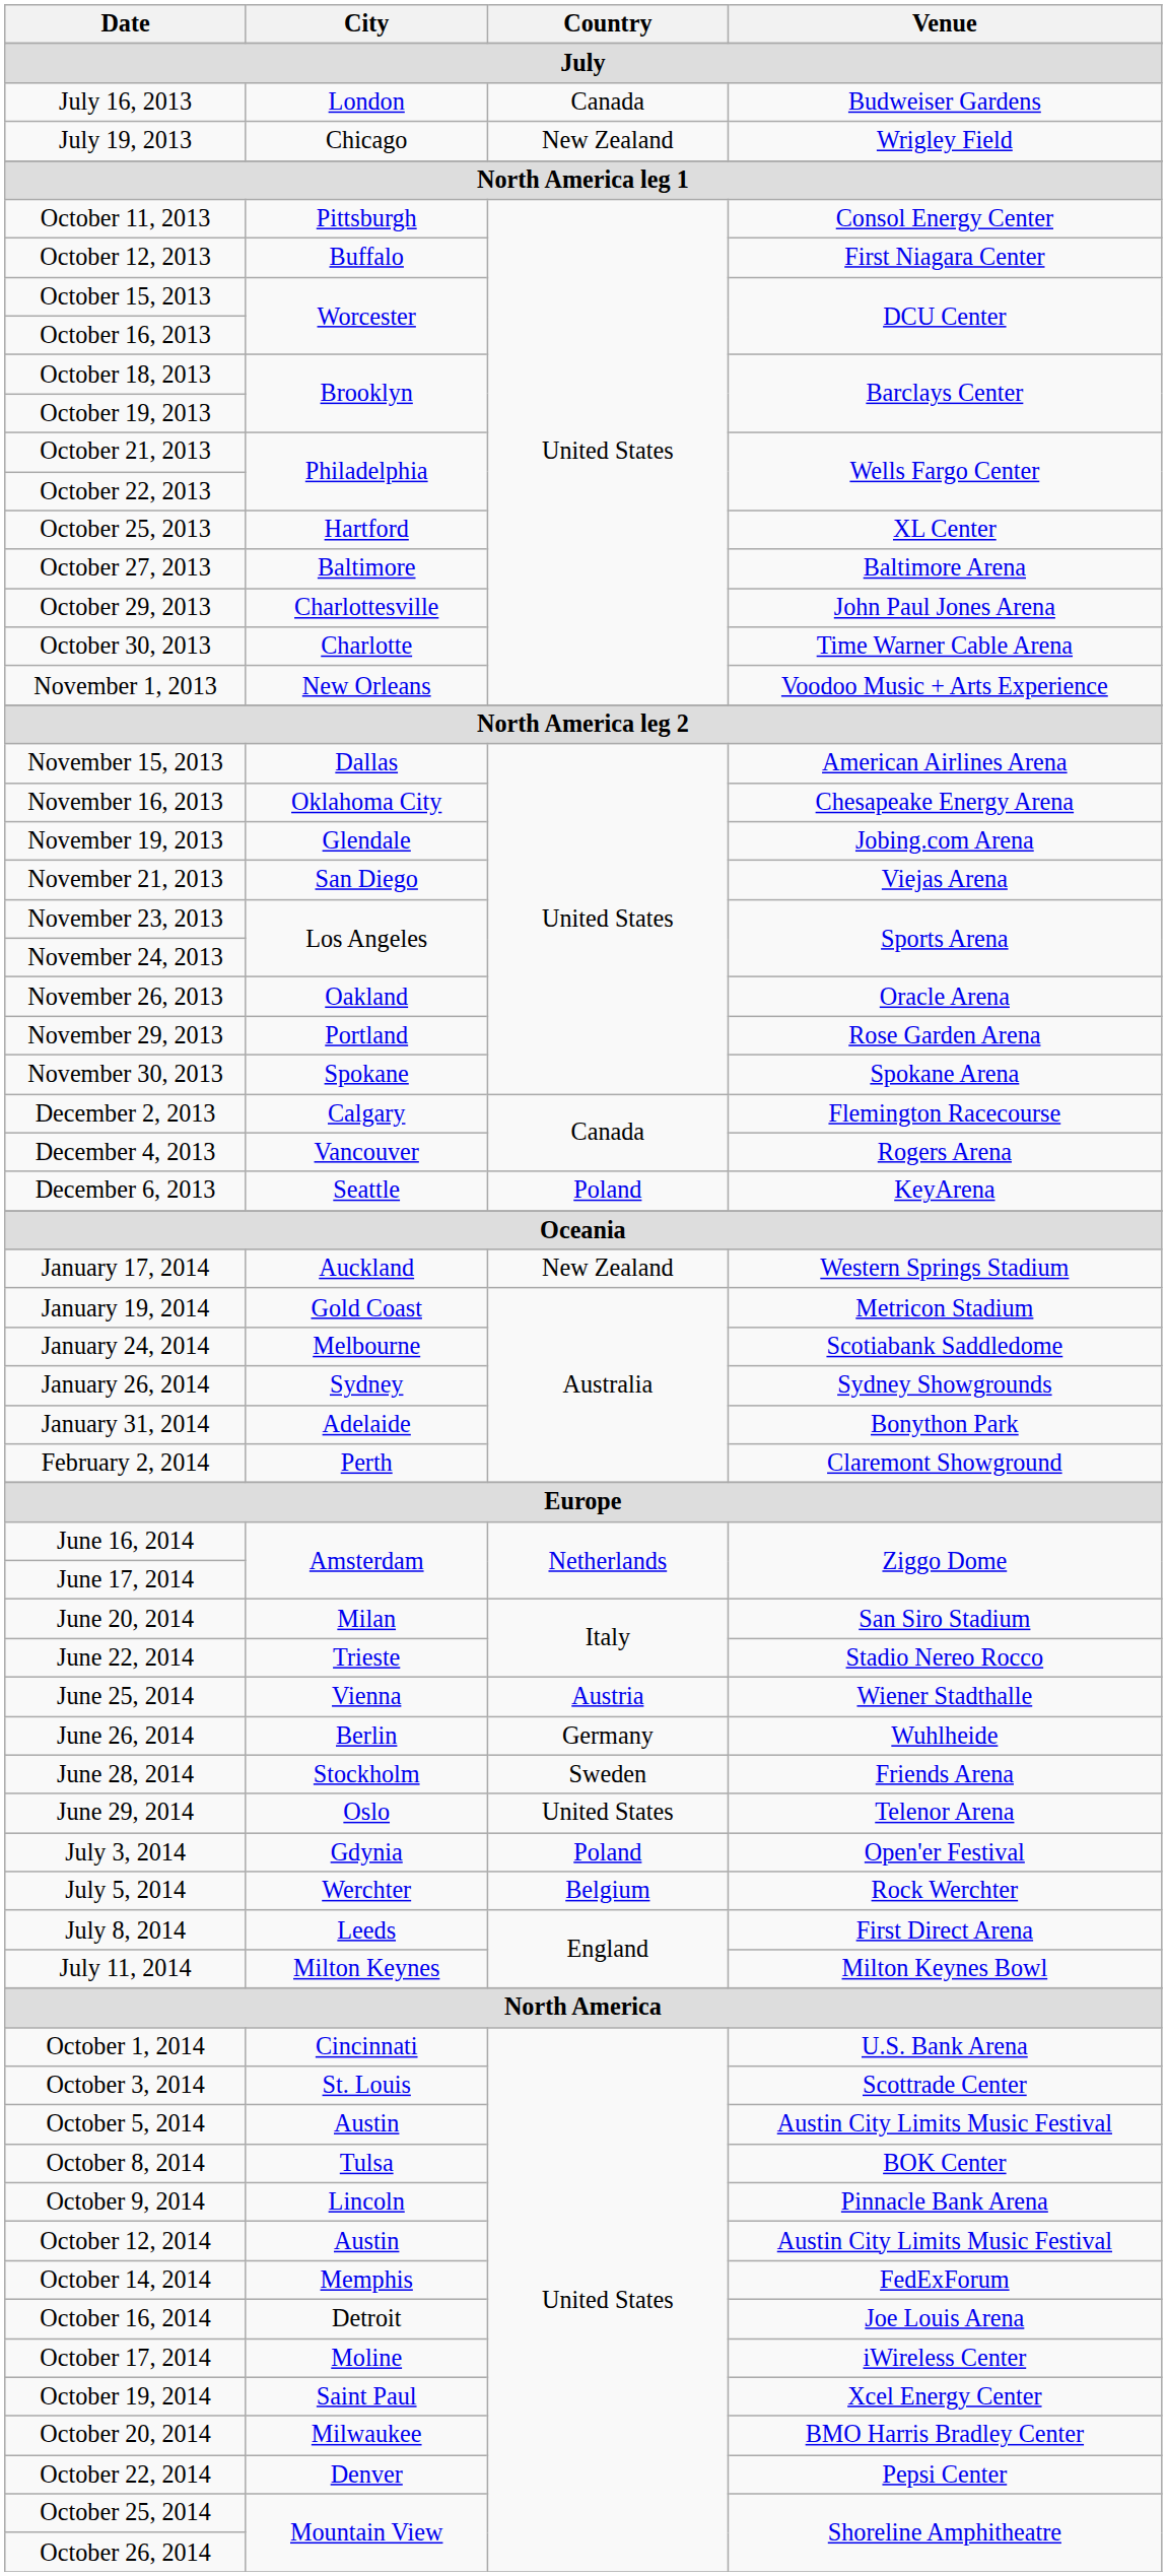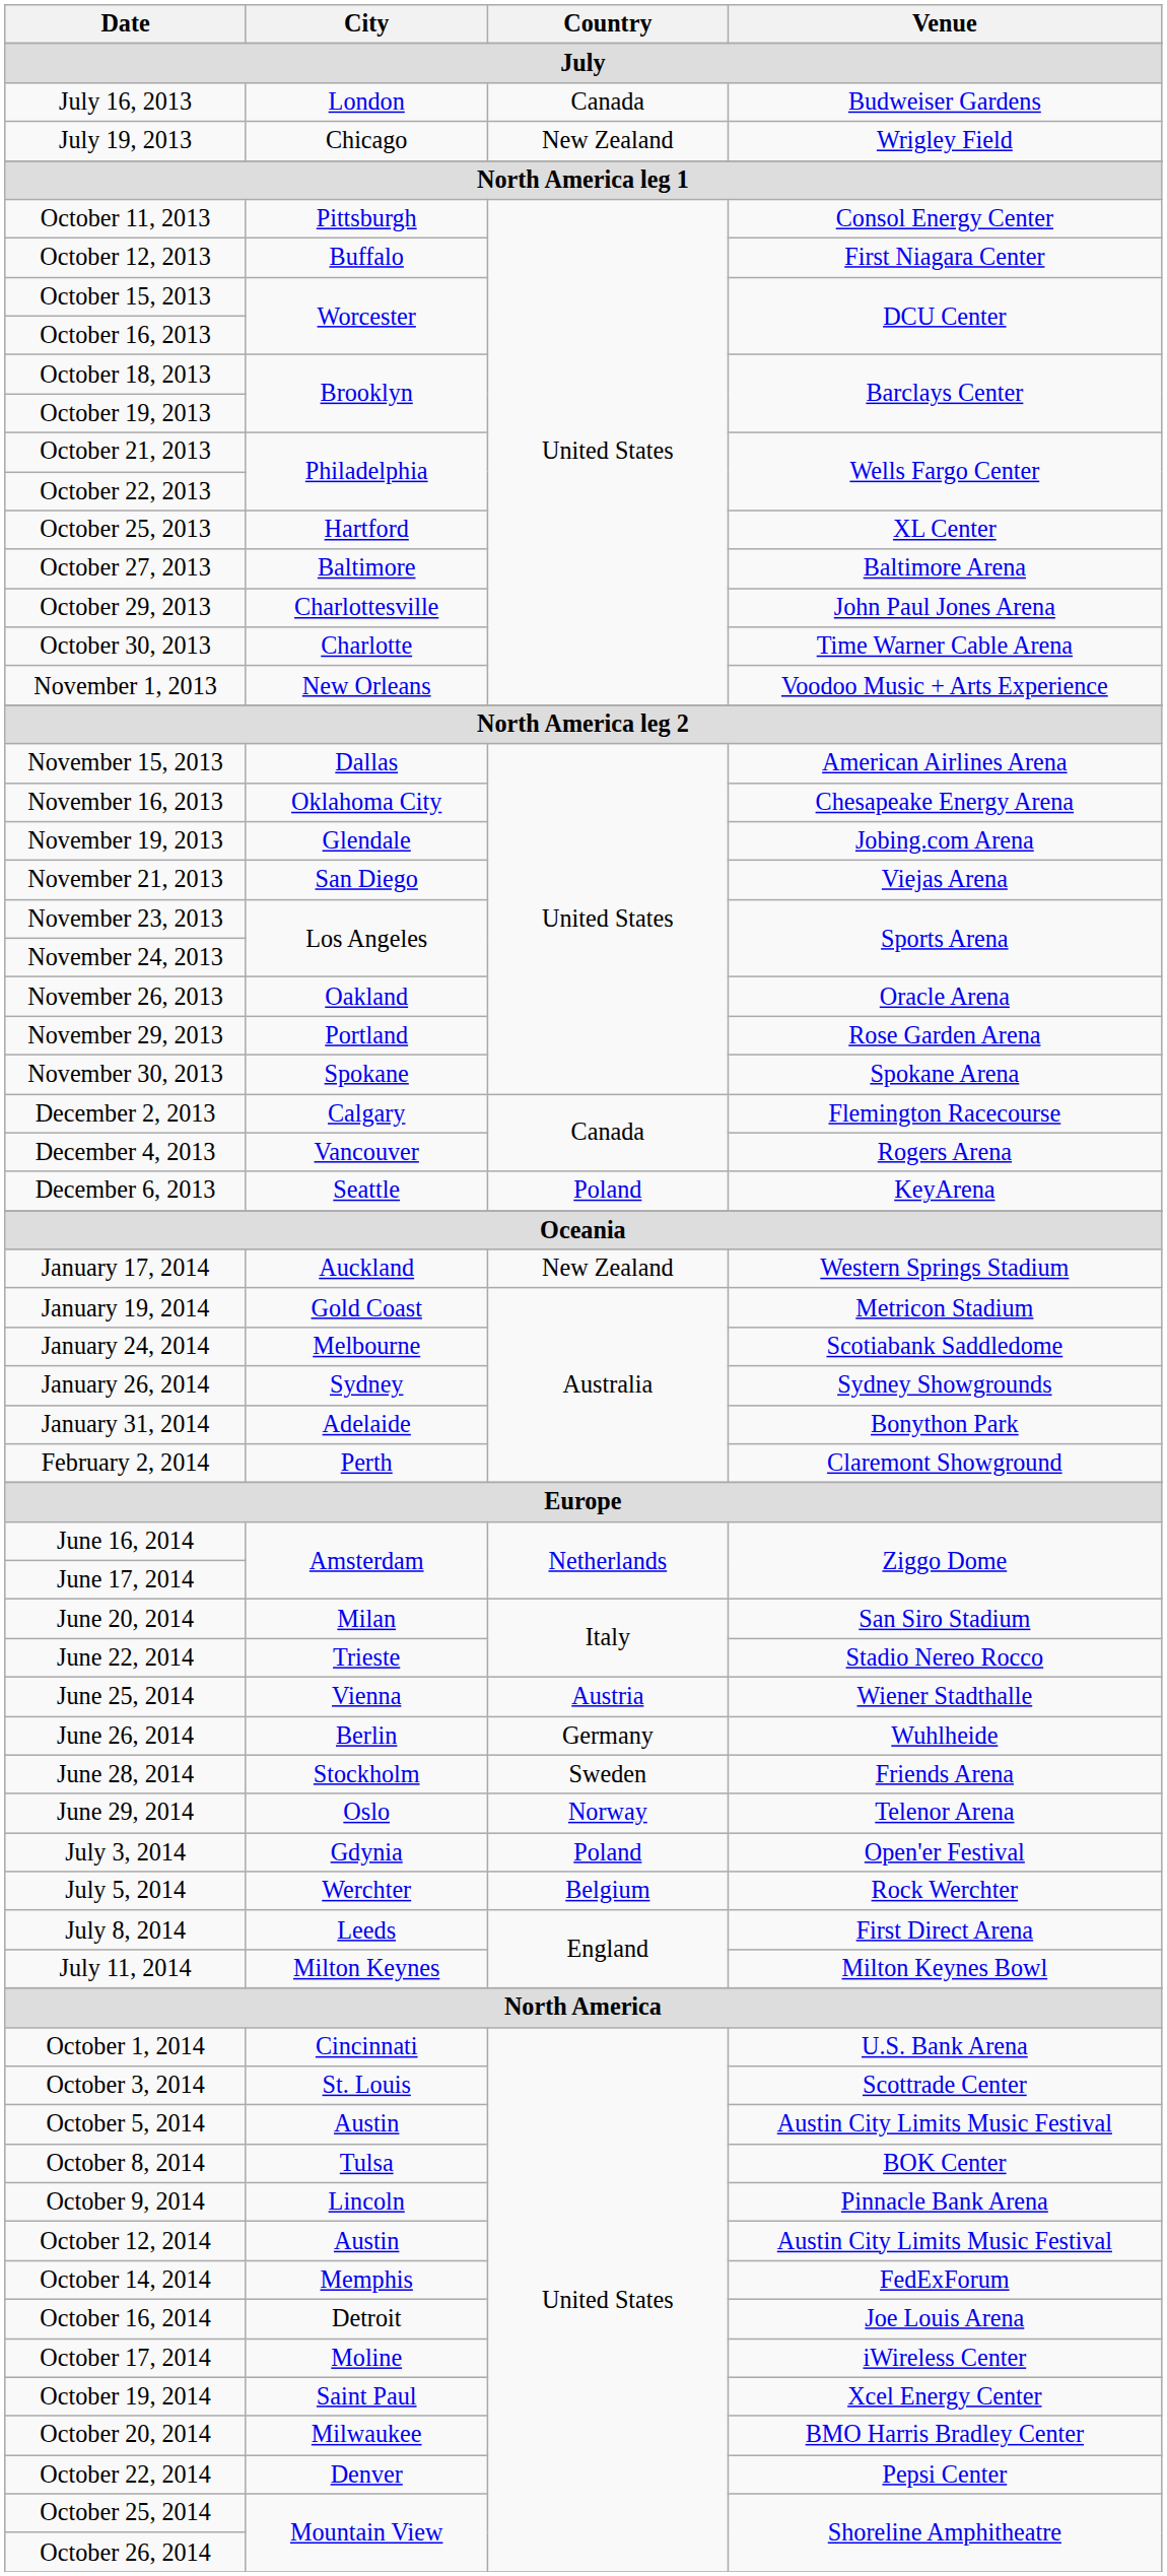 <table class="wikitable" style="text-align:center;">
 <tr>
 <th width="150">Date</th>
 <th width="150">City</th>
 <th width="150">Country</th>
 <th width="275">Venue</th>
 </tr>
 <tr>
 </tr>
 <tr style="background:#ddd;">
 <td colspan="4"><strong>July</strong></td>
 </tr>
 <tr>
 <td>July 16, 2013</td>
 <td><a href='#'>London</a></td>
 <td>Canada</td>
 <td><a href='#'>Budweiser Gardens</a></td>
 </tr>
 <tr>
 <td>July 19, 2013</td>
 <td>Chicago</td>
 <td>New Zealand</td>
 <td><a href='#'>Wrigley Field</a></td>
 </tr>
 <tr>
 </tr>
 <tr style="background:#ddd;">
 <td colspan="4"><strong>North America leg 1</strong></td>
 </tr>
 <tr>
 <td>October 11, 2013</td>
 <td><a href='#'>Pittsburgh</a></td>
 <td rowspan="13">United States</td>
 <td><a href='#'>Consol Energy Center</a></td>
 </tr>
 <tr>
 <td>October 12, 2013</td>
 <td><a href='#'>Buffalo</a></td>
 <td><a href='#'>First Niagara Center</a></td>
 </tr>
 <tr>
 <td>October 15, 2013</td>
 <td rowspan="2"><a href='#'>Worcester</a></td>
 <td rowspan="2"><a href='#'>DCU Center</a></td>
 </tr>
 <tr>
 <td>October 16, 2013</td>
 </tr>
 <tr>
 <td>October 18, 2013</td>
 <td rowspan="2"><a href='#'>Brooklyn</a></td>
 <td rowspan="2"><a href='#'>Barclays Center</a></td>
 </tr>
 <tr>
 <td>October 19, 2013</td>
 </tr>
 <tr>
 <td>October 21, 2013</td>
 <td rowspan="2"><a href='#'>Philadelphia</a></td>
 <td rowspan="2"><a href='#'>Wells Fargo Center</a></td>
 </tr>
 <tr>
 <td>October 22, 2013</td>
 </tr>
 <tr>
 <td>October 25, 2013</td>
 <td><a href='#'>Hartford</a></td>
 <td><a href='#'>XL Center</a></td>
 </tr>
 <tr>
 <td>October 27, 2013</td>
 <td><a href='#'>Baltimore</a></td>
 <td><a href='#'>Baltimore Arena</a></td>
 </tr>
 <tr>
 <td>October 29, 2013</td>
 <td><a href='#'>Charlottesville</a></td>
 <td><a href='#'>John Paul Jones Arena</a></td>
 </tr>
 <tr>
 <td>October 30, 2013</td>
 <td><a href='#'>Charlotte</a></td>
 <td><a href='#'>Time Warner Cable Arena</a></td>
 </tr>
 <tr>
 <td>November 1, 2013</td>
 <td><a href='#'>New Orleans</a></td>
 <td><a href='#'>Voodoo Music + Arts Experience</a></td>
 </tr>
 <tr>
 </tr>
 <tr style="background:#ddd;">
 <td colspan="4"><strong>North America leg 2</strong></td>
 </tr>
 <tr>
 <td>November 15, 2013</td>
 <td><a href='#'>Dallas</a></td>
 <td rowspan="9">United States</td>
 <td><a href='#'>American Airlines Arena</a></td>
 </tr>
 <tr>
 <td>November 16, 2013</td>
 <td><a href='#'>Oklahoma City</a></td>
 <td><a href='#'>Chesapeake Energy Arena</a></td>
 </tr>
 <tr>
 <td>November 19, 2013</td>
 <td><a href='#'>Glendale</a></td>
 <td><a href='#'>Jobing.com Arena</a></td>
 </tr>
 <tr>
 <td>November 21, 2013</td>
 <td><a href='#'>San Diego</a></td>
 <td><a href='#'>Viejas Arena</a></td>
 </tr>
 <tr>
 <td>November 23, 2013</td>
 <td rowspan="2">Los Angeles</td>
 <td rowspan="2"><a href='#'>Sports Arena</a></td>
 </tr>
 <tr>
 <td>November 24, 2013</td>
 </tr>
 <tr>
 <td>November 26, 2013</td>
 <td><a href='#'>Oakland</a></td>
 <td><a href='#'>Oracle Arena</a></td>
 </tr>
 <tr>
 <td>November 29, 2013</td>
 <td><a href='#'>Portland</a></td>
 <td><a href='#'>Rose Garden Arena</a></td>
 </tr>
 <tr>
 <td>November 30, 2013</td>
 <td><a href='#'>Spokane</a></td>
 <td><a href='#'>Spokane Arena</a></td>
 </tr>
 <tr>
 <td>December 2, 2013</td>
 <td><a href='#'>Calgary</a></td>
 <td rowspan="2">Canada</td>
 <td><a href='#'>Flemington Racecourse</a></td>
 </tr>
 <tr>
 <td>December 4, 2013</td>
 <td><a href='#'>Vancouver</a></td>
 <td><a href='#'>Rogers Arena</a></td>
 </tr>
 <tr>
 <td>December 6, 2013</td>
 <td><a href='#'>Seattle</a></td>
 <td><a href='#'>Poland</a></td>
 <td><a href='#'>KeyArena</a></td>
 </tr>
 <tr>
 </tr>
 <tr style="background:#ddd;">
 <td colspan="4"><strong>Oceania</strong></td>
 </tr>
 <tr>
 <td>January 17, 2014 </td>
 <td><a href='#'>Auckland</a></td>
 <td>New Zealand</td>
 <td><a href='#'>Western Springs Stadium</a></td>
 </tr>
 <tr>
 <td>January 19, 2014 </td>
 <td><a href='#'>Gold Coast</a></td>
 <td rowspan="5">Australia</td>
 <td><a href='#'>Metricon Stadium</a></td>
 </tr>
 <tr>
 <td>January 24, 2014 </td>
 <td><a href='#'>Melbourne</a></td>
 <td><a href='#'>Scotiabank Saddledome</a></td>
 </tr>
 <tr>
 <td>January 26, 2014 </td>
 <td><a href='#'>Sydney</a></td>
 <td><a href='#'>Sydney Showgrounds</a></td>
 </tr>
 <tr>
 <td>January 31, 2014 </td>
 <td><a href='#'>Adelaide</a></td>
 <td><a href='#'>Bonython Park</a></td>
 </tr>
 <tr>
 <td>February 2, 2014 </td>
 <td><a href='#'>Perth</a></td>
 <td><a href='#'>Claremont Showground</a></td>
 </tr>
 <tr>
 </tr>
 <tr style="background:#ddd;">
 <td colspan="4"><strong>Europe</strong></td>
 </tr>
 <tr>
 <td>June 16, 2014</td>
 <td rowspan="2"><a href='#'>Amsterdam</a></td>
 <td rowspan="2"><a href='#'>Netherlands</a></td>
 <td rowspan="2"><a href='#'>Ziggo Dome</a></td>
 </tr>
 <tr>
 <td>June 17, 2014</td>
 </tr>
 <tr>
 <td>June 20, 2014</td>
 <td><a href='#'>Milan</a></td>
 <td rowspan="2">Italy</td>
 <td><a href='#'>San Siro Stadium</a></td>
 </tr>
 <tr>
 <td>June 22, 2014</td>
 <td><a href='#'>Trieste</a></td>
 <td><a href='#'>Stadio Nereo Rocco</a></td>
 </tr>
 <tr>
 <td>June 25, 2014</td>
 <td><a href='#'>Vienna</a></td>
 <td><a href='#'>Austria</a></td>
 <td><a href='#'>Wiener Stadthalle</a></td>
 </tr>
 <tr>
 <td>June 26, 2014</td>
 <td><a href='#'>Berlin</a></td>
 <td>Germany</td>
 <td><a href='#'>Wuhlheide</a></td>
 </tr>
 <tr>
 <td>June 28, 2014</td>
 <td><a href='#'>Stockholm</a></td>
 <td>Sweden</td>
 <td><a href='#'>Friends Arena</a></td>
 </tr>
 <tr>
 <td>June 29, 2014</td>
 <td><a href='#'>Oslo</a></td>
-<td>United States</td>
+<td><a href='#'>Norway</a></td>
 <td><a href='#'>Telenor Arena</a></td>
 </tr>
 <tr>
 <td>July 3, 2014</td>
 <td><a href='#'>Gdynia</a></td>
 <td><a href='#'>Poland</a></td>
 <td><a href='#'>Open'er Festival</a></td>
 </tr>
 <tr>
 <td>July 5, 2014</td>
 <td><a href='#'>Werchter</a></td>
 <td><a href='#'>Belgium</a></td>
 <td><a href='#'>Rock Werchter</a></td>
 </tr>
 <tr>
 <td>July 8, 2014</td>
 <td><a href='#'>Leeds</a></td>
 <td rowspan="2">England</td>
 <td><a href='#'>First Direct Arena</a></td>
 </tr>
 <tr>
 <td>July 11, 2014</td>
 <td><a href='#'>Milton Keynes</a></td>
 <td><a href='#'>Milton Keynes Bowl</a></td>
 </tr>
 <tr>
 </tr>
 <tr style="background:#ddd;">
 <td colspan="4"><strong>North America</strong></td>
 </tr>
 <tr>
 <td>October 1, 2014</td>
 <td><a href='#'>Cincinnati</a></td>
 <td rowspan="14">United States</td>
 <td><a href='#'>U.S. Bank Arena</a></td>
 </tr>
 <tr>
 <td>October 3, 2014</td>
 <td><a href='#'>St. Louis</a></td>
 <td><a href='#'>Scottrade Center</a></td>
 </tr>
 <tr>
 <td>October 5, 2014 </td>
 <td><a href='#'>Austin</a></td>
 <td><a href='#'>Austin City Limits Music Festival</a></td>
 </tr>
 <tr>
 <td>October 8, 2014</td>
 <td><a href='#'>Tulsa</a></td>
 <td><a href='#'>BOK Center</a></td>
 </tr>
 <tr>
 <td>October 9, 2014</td>
 <td><a href='#'>Lincoln</a></td>
 <td><a href='#'>Pinnacle Bank Arena</a></td>
 </tr>
 <tr>
 <td>October 12, 2014 </td>
 <td><a href='#'>Austin</a></td>
 <td><a href='#'>Austin City Limits Music Festival</a></td>
 </tr>
 <tr>
 <td>October 14, 2014</td>
 <td><a href='#'>Memphis</a></td>
 <td><a href='#'>FedExForum</a></td>
 </tr>
 <tr>
 <td>October 16, 2014</td>
 <td>Detroit</td>
 <td><a href='#'>Joe Louis Arena</a></td>
 </tr>
 <tr>
 <td>October 17, 2014</td>
 <td><a href='#'>Moline</a></td>
 <td><a href='#'>iWireless Center</a></td>
 </tr>
 <tr>
 <td>October 19, 2014</td>
 <td><a href='#'>Saint Paul</a></td>
 <td><a href='#'>Xcel Energy Center</a></td>
 </tr>
 <tr>
 <td>October 20, 2014</td>
 <td><a href='#'>Milwaukee</a></td>
 <td><a href='#'>BMO Harris Bradley Center</a></td>
 </tr>
 <tr>
 <td>October 22, 2014</td>
 <td><a href='#'>Denver</a></td>
 <td><a href='#'>Pepsi Center</a></td>
 </tr>
 <tr>
 <td>October 25, 2014 </td>
 <td rowspan="2"><a href='#'>Mountain View</a></td>
 <td rowspan="2"><a href='#'>Shoreline Amphitheatre</a></td>
 </tr>
 <tr>
 <td>October 26, 2014 </td>
 </tr>
 </table>
